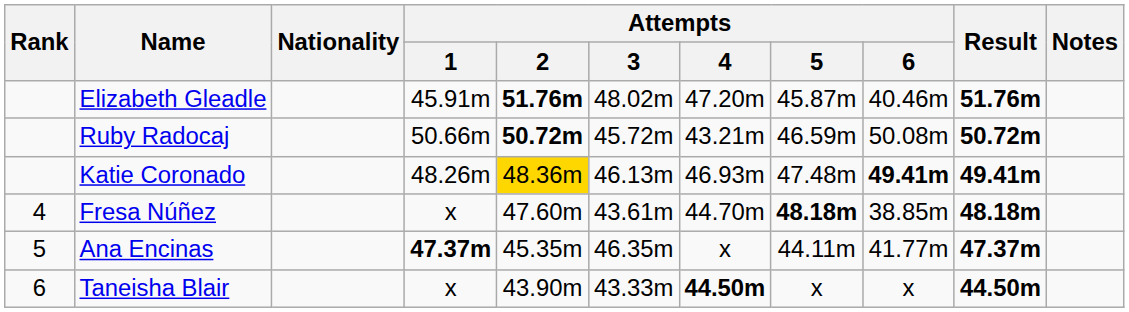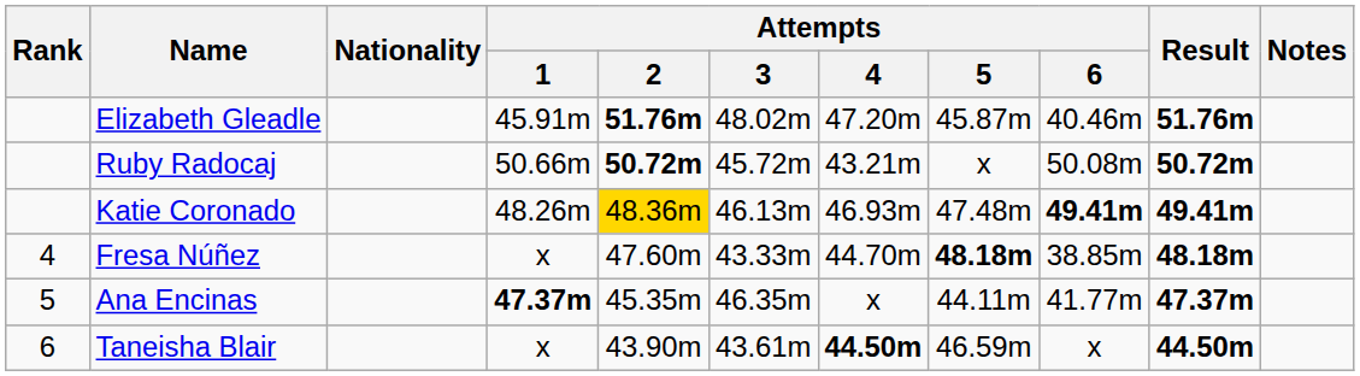 <table class="wikitable sortable" style="text-align:center">
 <tr>
 <th rowspan=2>Rank</th>
 <th rowspan=2>Name</th>
 <th rowspan=2>Nationality</th>
 <th colspan=6>Attempts</th>
 <th rowspan=2>Result</th>
 <th rowspan=2>Notes</th>
 </tr>
 <tr>
 <th>1</th>
 <th>2</th>
 <th>3</th>
 <th>4</th>
 <th>5</th>
 <th>6</th>
 </tr>
 <tr>
 <td align=center></td>
 <td align=left><a href='#'>Elizabeth Gleadle</a></td>
 <td align=left></td>
 <td>45.91m</td>
 <td><strong>51.76m</strong></td>
 <td>48.02m</td>
 <td>47.20m</td>
 <td>45.87m</td>
 <td>40.46m</td>
 <td><strong>51.76m</strong></td>
 <td></td>
 </tr>
 <tr>
 <td align=center></td>
 <td align=left><a href='#'>Ruby Radocaj</a></td>
 <td align=left></td>
 <td>50.66m</td>
 <td><strong>50.72m</strong></td>
 <td>45.72m</td>
 <td>43.21m</td>
-<td>46.59m</td>
+<td>x</td>
 <td>50.08m</td>
 <td><strong>50.72m</strong></td>
 <td></td>
 </tr>
 <tr>
 <td align=center></td>
 <td align=left><a href='#'>Katie Coronado</a></td>
 <td align=left></td>
 <td>48.26m</td>
 <td style="background: gold;">48.36m</td>
 <td>46.13m</td>
 <td>46.93m</td>
 <td>47.48m</td>
 <td><strong>49.41m</strong></td>
 <td><strong>49.41m</strong></td>
 <td></td>
 </tr>
 <tr>
 <td align=center>4</td>
 <td align=left><a href='#'>Fresa Núñez</a></td>
 <td align=left></td>
 <td>x</td>
 <td>47.60m</td>
-<td>43.61m</td>
+<td>43.33m</td>
 <td>44.70m</td>
 <td><strong>48.18m</strong></td>
 <td>38.85m</td>
 <td><strong>48.18m</strong></td>
 <td></td>
 </tr>
 <tr>
 <td align=center>5</td>
 <td align=left><a href='#'>Ana Encinas</a></td>
 <td align=left></td>
 <td><strong>47.37m</strong></td>
 <td>45.35m</td>
 <td>46.35m</td>
 <td>x</td>
 <td>44.11m</td>
 <td>41.77m</td>
 <td><strong>47.37m</strong></td>
 <td></td>
 </tr>
 <tr>
 <td align=center>6</td>
 <td align=left><a href='#'>Taneisha Blair</a></td>
 <td align=left></td>
 <td>x</td>
 <td>43.90m</td>
-<td>43.33m</td>
+<td>43.61m</td>
 <td><strong>44.50m</strong></td>
-<td>x</td>
+<td>46.59m</td>
 <td>x</td>
 <td><strong>44.50m</strong></td>
 <td></td>
 </tr>
 </table>
